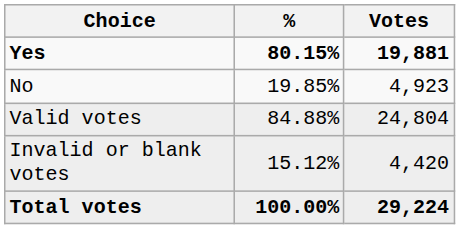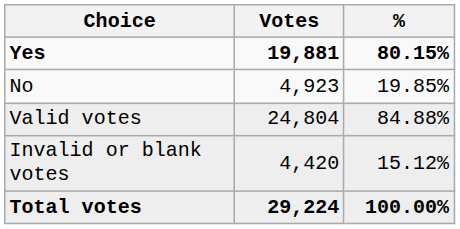 <table class="wikitable">
 <tr>
 <th style=width:11em>Choice</th>
+<th style=width:5em>Votes</th>
 <th style=width:5em>%</th>
-<th style=width:5em>Votes</th>
 </tr>
 <tr>
 <td> <strong>Yes</strong></td>
+<td style="text-align: right;"><strong>19,881</strong></td>
 <td style="text-align: right;"><strong>80.15%	</strong></td>
-<td style="text-align: right;"><strong>19,881</strong></td>
 </tr>
 <tr>
 <td> No</td>
+<td style="text-align: right;">4,923</td>
 <td style="text-align: right;">19.85%</td>
-<td style="text-align: right;">4,923</td>
 </tr>
 <tr style="background-color:#eeeeee" |>
 <td>Valid votes</td>
+<td style="text-align: right;">24,804</td>
 <td style="text-align: right;">84.88%</td>
-<td style="text-align: right;">24,804</td>
 </tr>
 <tr style="background-color:#eeeeee" |>
 <td>Invalid or blank votes</td>
+<td style="text-align: right;">4,420</td>
 <td style="text-align: right;">15.12%</td>
-<td style="text-align: right;">4,420</td>
 </tr>
 <tr style="background-color:#eeeeee" |>
 <td><strong>Total votes </strong></td>
+<td style="text-align: right;"><strong>29,224</strong></td>
 <td style="text-align: right;"><strong>100.00%</strong></td>
-<td style="text-align: right;"><strong>29,224</strong></td>
 </tr>
 </table>
